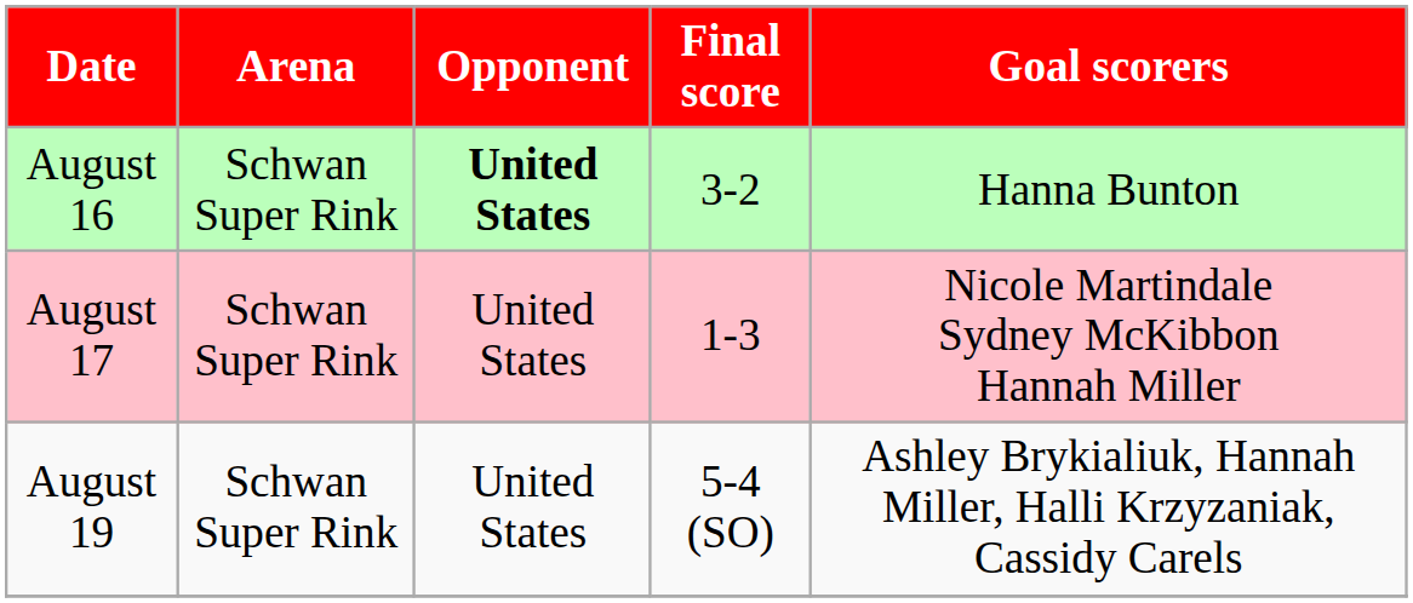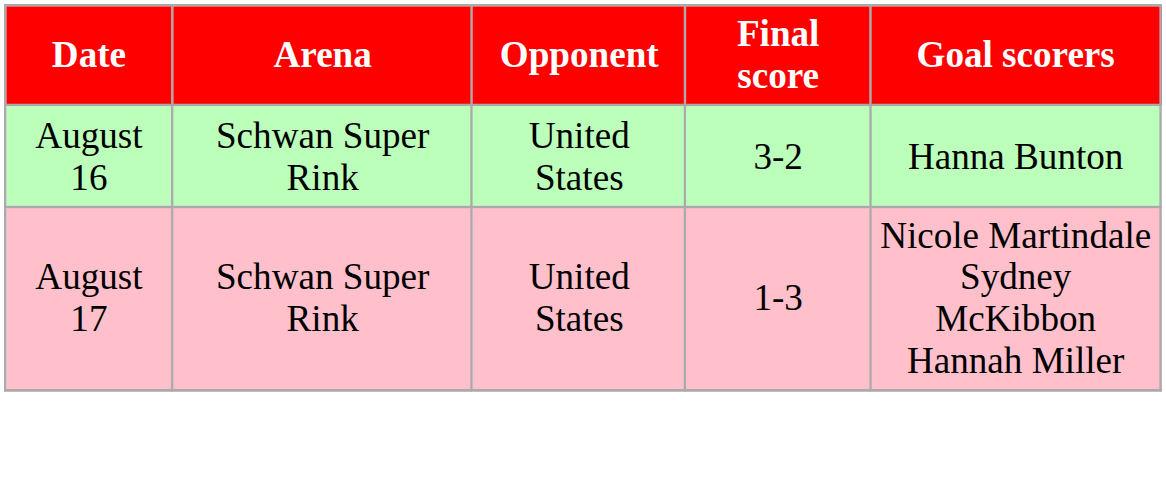 <table class="wikitable" width="80%">
 <tr align="center"  style=" background:red; color:#FFFFFF;">
 <td><strong>Date</strong></td>
 <td><strong>Arena</strong></td>
 <td><strong>Opponent</strong></td>
 <td><strong>Final score</strong></td>
 <td><strong>Goal scorers</strong></td>
 </tr>
 <tr align="center" bgcolor="bbffbb">
 <td>August 16</td>
 <td>Schwan Super Rink</td>
-<td><strong>United States</strong></td>
+<td>United States</td>
 <td>3-2</td>
 <td>Hanna Bunton</td>
 </tr>
 <tr align="center" bgcolor="pink">
 <td>August 17</td>
 <td>Schwan Super Rink</td>
 <td>United States</td>
 <td>1-3</td>
 <td>Nicole Martindale<br>Sydney McKibbon<br>Hannah Miller</td>
 </tr>
 <tr align="center" bgcolor="">
-<td>August 19</td>
-<td>Schwan Super Rink</td>
-<td>United States</td>
-<td>5-4 (SO)</td>
-<td>Ashley Brykialiuk, Hannah Miller, Halli Krzyzaniak, Cassidy Carels</td>
-</tr>
-<tr align="center" bgcolor="">
 </tr>
 </table>
